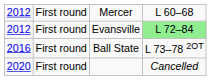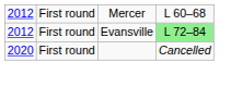 <table class="wikitable">
 <tr align="center">
 <td><a href='#'>2012</a></td>
 <td>First round</td>
 <td>Mercer</td>
 <td>L 60–68</td>
 </tr>
 <tr align="center">
 <td><a href='#'>2012</a></td>
 <td>First round</td>
 <td>Evansville</td>
 <td style="background: lightgreen;">L 72–84</td>
 </tr>
 <tr align="center">
-<td><a href='#'>2016</a></td>
-<td>First round</td>
-<td>Ball State</td>
-<td>L 73–78 <sup>2OT</sup></td>
-</tr>
-<tr align="center">
 <td><a href='#'>2020</a></td>
 <td>First round</td>
 <td></td>
 <td><em>Cancelled</em></td>
 </tr>
 </table>
